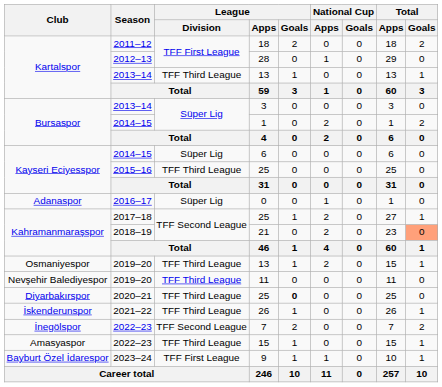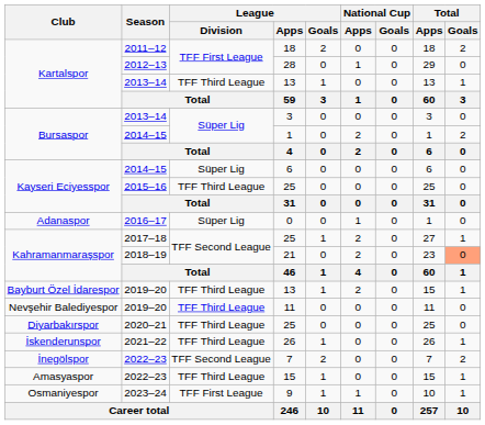 <table class="wikitable", style="text-align:center">
 <tr>
 <th rowspan="2">Club</th>
 <th rowspan="2">Season</th>
 <th colspan="3">League</th>
 <th colspan="2">National Cup</th>
 <th colspan="2">Total</th>
 </tr>
 <tr>
 <th>Division</th>
 <th>Apps</th>
 <th>Goals</th>
 <th>Apps</th>
 <th>Goals</th>
 <th>Apps</th>
 <th>Goals</th>
 </tr>
 <tr>
 <td rowspan="4"><a href='#'>Kartalspor</a></td>
 <td><a href='#'>2011–12</a></td>
 <td rowspan="2"><a href='#'>TFF First League</a></td>
 <td>18</td>
 <td>2</td>
 <td>0</td>
 <td>0</td>
 <td>18</td>
 <td>2</td>
 </tr>
 <tr>
 <td><a href='#'>2012–13</a></td>
 <td>28</td>
 <td>0</td>
 <td>1</td>
 <td>0</td>
 <td>29</td>
 <td>0</td>
 </tr>
 <tr>
 <td><a href='#'>2013–14</a></td>
 <td>TFF Third League</td>
 <td>13</td>
 <td>1</td>
 <td>0</td>
 <td>0</td>
 <td>13</td>
 <td>1</td>
 </tr>
 <tr>
 <th colspan="2">Total</th>
 <th>59</th>
 <th>3</th>
 <th>1</th>
 <th>0</th>
 <th>60</th>
 <th>3</th>
 </tr>
 <tr>
 <td rowspan="3"><a href='#'>Bursaspor</a></td>
 <td><a href='#'>2013–14</a></td>
 <td rowspan="2"><a href='#'>Süper Lig</a></td>
 <td>3</td>
 <td>0</td>
 <td>0</td>
 <td>0</td>
 <td>3</td>
 <td>0</td>
 </tr>
 <tr>
 <td><a href='#'>2014–15</a></td>
 <td>1</td>
 <td>0</td>
 <td>2</td>
 <td>0</td>
 <td>1</td>
 <td>2</td>
 </tr>
 <tr>
 <th colspan="2">Total</th>
 <th>4</th>
 <th>0</th>
 <th>2</th>
 <th>0</th>
 <th>6</th>
 <th>0</th>
 </tr>
 <tr>
 <td rowspan="3"><a href='#'>Kayseri Eciyesspor</a></td>
 <td><a href='#'>2014–15</a></td>
 <td>Süper Lig</td>
 <td>6</td>
 <td>0</td>
 <td>0</td>
 <td>0</td>
 <td>6</td>
 <td>0</td>
 </tr>
 <tr>
 <td><a href='#'>2015–16</a></td>
 <td>TFF Third League</td>
 <td>25</td>
 <td>0</td>
 <td>0</td>
 <td>0</td>
 <td>25</td>
 <td>0</td>
 </tr>
 <tr>
 <th colspan="2">Total</th>
 <th>31</th>
 <th>0</th>
 <th>0</th>
 <th>0</th>
 <th>31</th>
 <th>0</th>
 </tr>
 <tr>
 <td><a href='#'>Adanaspor</a></td>
 <td><a href='#'>2016–17</a></td>
 <td>Süper Lig</td>
 <td>0</td>
 <td>0</td>
 <td>1</td>
 <td>0</td>
 <td>1</td>
 <td>0</td>
 </tr>
 <tr>
 <td rowspan="3"><a href='#'>Kahramanmaraşspor</a></td>
 <td>2017–18</td>
 <td rowspan="2">TFF Second League</td>
 <td>25</td>
 <td>1</td>
 <td>2</td>
 <td>0</td>
 <td>27</td>
 <td>1</td>
 </tr>
 <tr>
 <td>2018–19</td>
 <td>21</td>
 <td>0</td>
 <td>2</td>
 <td>0</td>
 <td>23</td>
 <td style="background: lightsalmon;">0</td>
 </tr>
 <tr>
 <th colspan="2">Total</th>
 <th>46</th>
 <th>1</th>
 <th>4</th>
 <th>0</th>
 <th>60</th>
 <th>1</th>
 </tr>
 <tr>
-<td>Osmaniyespor</td>
+<td><a href='#'>Bayburt Özel İdarespor</a></td>
 <td>2019–20</td>
 <td>TFF Third League</td>
 <td>13</td>
 <td>1</td>
 <td>2</td>
 <td>0</td>
 <td>15</td>
 <td>1</td>
 </tr>
 <tr>
 <td>Nevşehir Balediyespor</td>
 <td>2019–20</td>
 <td><a href='#'>TFF Third League</a></td>
 <td>11</td>
 <td>0</td>
 <td>0</td>
 <td>0</td>
 <td>11</td>
 <td>0</td>
 </tr>
 <tr>
 <td><a href='#'>Diyarbakırspor</a></td>
 <td>2020–21</td>
 <td>TFF Third League</td>
 <td>25</td>
-<td><strong>0</strong></td>
+<td>0</td>
 <td>0</td>
 <td>0</td>
 <td>25</td>
 <td>0</td>
 </tr>
 <tr>
 <td><a href='#'>İskenderunspor</a></td>
 <td>2021–22</td>
 <td>TFF Third League</td>
 <td>26</td>
 <td>1</td>
 <td>0</td>
 <td>0</td>
 <td>26</td>
 <td>1</td>
 </tr>
 <tr>
 <td><a href='#'>İnegölspor</a></td>
 <td><a href='#'>2022–23</a></td>
 <td>TFF Second League</td>
 <td>7</td>
 <td>2</td>
 <td>0</td>
 <td>0</td>
 <td>7</td>
 <td>2</td>
 </tr>
 <tr>
 <td>Amasyaspor</td>
 <td>2022–23</td>
 <td>TFF Third League</td>
 <td>15</td>
 <td>1</td>
 <td>0</td>
 <td>0</td>
 <td>15</td>
 <td>1</td>
 </tr>
 <tr>
-<td><a href='#'>Bayburt Özel İdarespor</a></td>
+<td>Osmaniyespor</td>
 <td>2023–24</td>
 <td>TFF First League</td>
 <td>9</td>
 <td>1</td>
 <td>1</td>
 <td>0</td>
 <td>10</td>
 <td>1</td>
 </tr>
 <tr>
 <th colspan="3">Career total</th>
 <th>246</th>
 <th>10</th>
 <th>11</th>
 <th>0</th>
 <th>257</th>
 <th>10</th>
 </tr>
 </table>
